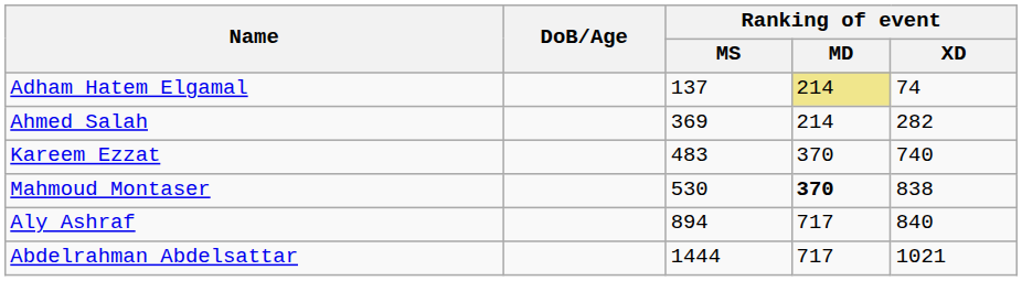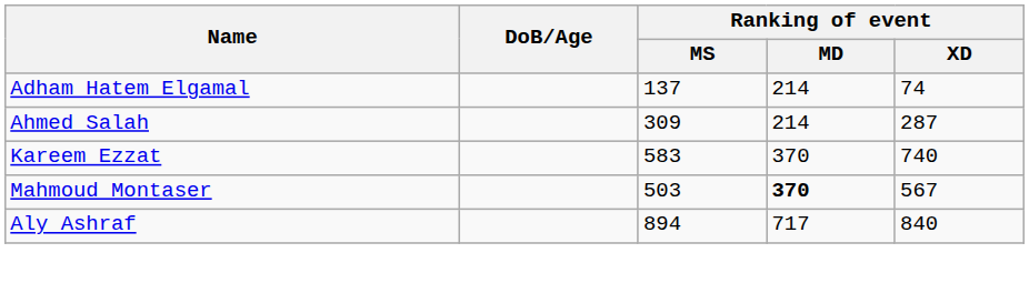 <table class="wikitable" style="width:600px; font-size:95%;">
 <tr>
 <th rowspan="2" align="left">Name</th>
 <th rowspan="2" align="left">DoB/Age</th>
 <th colspan="3" align="center">Ranking of event</th>
 </tr>
 <tr>
 <th align="center">MS</th>
 <th>MD</th>
 <th align="center">XD</th>
 </tr>
 <tr>
 <td><a href='#'>Adham Hatem Elgamal</a></td>
 <td></td>
 <td>137</td>
-<td style="background: khaki;">214</td>
+<td>214</td>
 <td>74</td>
 </tr>
 <tr>
 <td><a href='#'>Ahmed Salah</a></td>
 <td></td>
-<td>369</td>
+<td>309</td>
 <td>214</td>
-<td>282</td>
+<td>287</td>
 </tr>
 <tr>
 <td><a href='#'>Kareem Ezzat</a></td>
 <td></td>
-<td>483</td>
+<td>583</td>
 <td>370</td>
 <td>740</td>
 </tr>
 <tr>
 <td><a href='#'>Mahmoud Montaser</a></td>
 <td></td>
-<td>530</td>
+<td>503</td>
 <td><strong>370</strong></td>
-<td>838</td>
+<td>567</td>
 </tr>
 <tr>
 <td><a href='#'>Aly Ashraf</a></td>
 <td></td>
 <td>894</td>
 <td>717</td>
 <td>840</td>
 </tr>
-<tr>
-<td><a href='#'>Abdelrahman Abdelsattar</a></td>
-<td></td>
-<td>1444</td>
-<td>717</td>
-<td>1021</td>
-</tr>
 </table>
